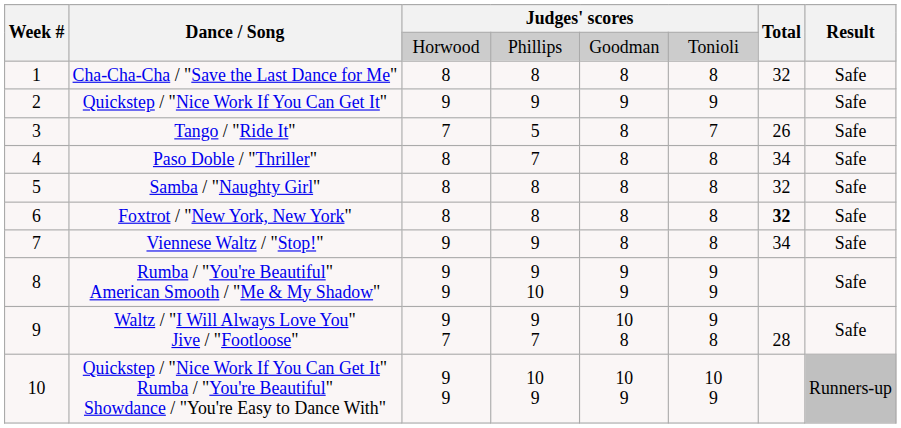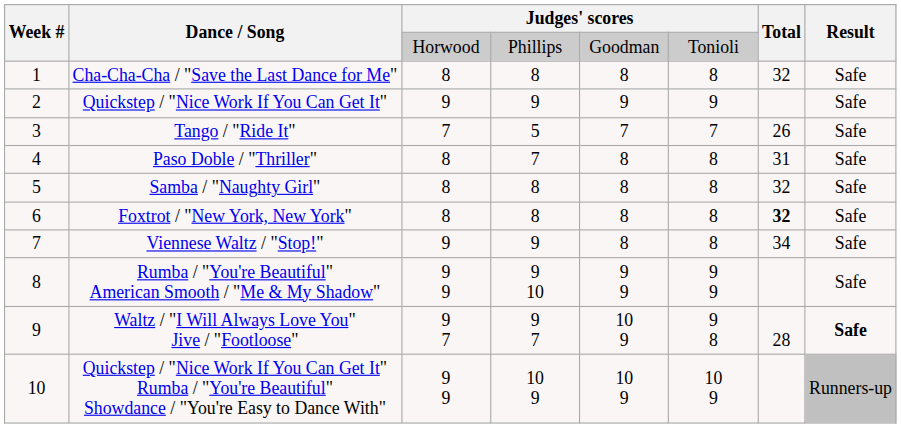 <table class="wikitable collapsible collapsed">
 <tr style="text-align:Center; background:#ccc;">
 <th rowspan="2">Week #</th>
 <th rowspan="2">Dance / Song</th>
 <th colspan="4">Judges' scores</th>
 <th rowspan="2">Total</th>
 <th rowspan="2">Result</th>
 </tr>
 <tr style="text-align:center; background:#ccc;">
 <td style="width:10%; ">Horwood</td>
 <td style="width:10%; ">Phillips</td>
 <td style="width:10%; ">Goodman</td>
 <td style="width:10%; ">Tonioli</td>
 </tr>
 <tr style="text-align: center; background:#faf6f6;">
 <td>1</td>
 <td><a href='#'>Cha-Cha-Cha</a> / "<a href='#'>Save the Last Dance for Me</a>"</td>
 <td>8</td>
 <td>8</td>
 <td>8</td>
 <td>8</td>
 <td>32</td>
 <td>Safe</td>
 </tr>
 <tr>
 <td style="text-align:center; background:#faf6f6;">2</td>
 <td style="text-align:center; background:#faf6f6;"><a href='#'>Quickstep</a> / "<a href='#'>Nice Work If You Can Get It</a>"</td>
 <td style="text-align:center; background:#faf6f6;">9</td>
 <td style="text-align:center; background:#faf6f6;">9</td>
 <td style="text-align:center; background:#faf6f6;">9</td>
 <td style="text-align:center; background:#faf6f6;">9</td>
 <td style="text-align:center; background:#faf6f6;"></td>
 <td style="text-align:center; background:#faf6f6;">Safe</td>
 </tr>
 <tr style="text-align:center; background:#faf6f6;">
 <td>3</td>
 <td><a href='#'>Tango</a> / "<a href='#'>Ride It</a>"</td>
 <td>7</td>
 <td>5</td>
-<td>8</td>
+<td>7</td>
 <td>7</td>
 <td>26</td>
 <td>Safe</td>
 </tr>
 <tr style="text-align:center; background:#faf6f6;">
 <td>4</td>
 <td><a href='#'>Paso Doble</a> / "<a href='#'>Thriller</a>"</td>
 <td>8</td>
 <td>7</td>
 <td>8</td>
 <td>8</td>
-<td>34</td>
+<td>31</td>
 <td>Safe</td>
 </tr>
 <tr style="text-align:center; background:#faf6f6;">
 <td>5</td>
 <td><a href='#'>Samba</a> / "<a href='#'>Naughty Girl</a>"</td>
 <td>8</td>
 <td>8</td>
 <td>8</td>
 <td>8</td>
 <td>32</td>
 <td>Safe</td>
 </tr>
 <tr style="text-align:center; background:#faf6f6;">
 <td>6</td>
 <td><a href='#'>Foxtrot</a> / "<a href='#'>New York, New York</a>"</td>
 <td>8</td>
 <td>8</td>
 <td>8</td>
 <td>8</td>
 <td><strong>32</strong></td>
 <td>Safe</td>
 </tr>
 <tr style="text-align:center; background:#faf6f6;">
 <td>7</td>
 <td><a href='#'>Viennese Waltz</a> / "<a href='#'>Stop!</a>"</td>
 <td>9</td>
 <td>9</td>
 <td>8</td>
 <td>8</td>
 <td>34</td>
 <td>Safe</td>
 </tr>
 <tr style="text-align:center; background:#faf6f6;">
 <td>8</td>
 <td><a href='#'>Rumba</a> / "<a href='#'>You're Beautiful</a>"<br><a href='#'>American Smooth</a> / "<a href='#'>Me & My Shadow</a>"</td>
 <td>9<br>9</td>
 <td>9<br>10</td>
 <td>9<br>9</td>
 <td>9<br>9</td>
 <td><br></td>
 <td>Safe</td>
 </tr>
 <tr style="text-align:center; background:#faf6f6;">
 <td>9</td>
 <td><a href='#'>Waltz</a> / "<a href='#'>I Will Always Love You</a>"<br><a href='#'>Jive</a> / "<a href='#'>Footloose</a>"</td>
 <td>9<br>7</td>
 <td>9<br>7</td>
-<td>10<br>8</td>
+<td>10<br>9</td>
 <td>9<br>8</td>
 <td><br>28</td>
-<td>Safe</td>
+<td><strong>Safe</strong></td>
 </tr>
 <tr style="text-align:center; background:#faf6f6;">
 <td>10</td>
 <td><a href='#'>Quickstep</a> / "<a href='#'>Nice Work If You Can Get It</a>"<br><a href='#'>Rumba</a> / "<a href='#'>You're Beautiful</a>"<br><a href='#'>Showdance</a> / "You're Easy to Dance With"</td>
 <td>9<br>9</td>
 <td>10<br>9</td>
 <td>10<br>9</td>
 <td>10<br>9</td>
 <td><br></td>
 <td style="background:silver;">Runners-up</td>
 </tr>
 </table>
